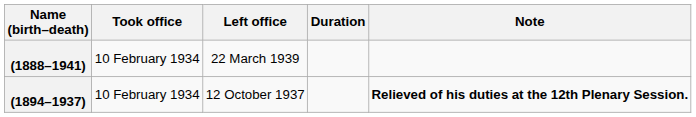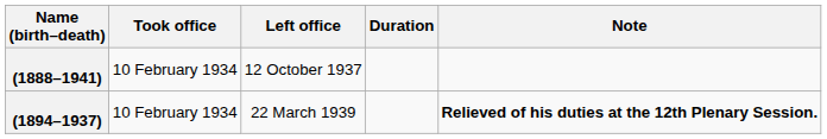 <table class="wikitable plainrowheaders sortable" style="text-align:center;" border="1">
 <tr>
 <th scope="col">Name<br>(birth–death)</th>
 <th scope="col">Took office</th>
 <th scope="col">Left office</th>
 <th scope="col">Duration</th>
 <th scope="col">Note</th>
 </tr>
 <tr>
 <th scope="row"><br>(1888–1941)</th>
 <td>10 February 1934</td>
-<td>22 March 1939</td>
+<td>12 October 1937</td>
 <td></td>
 </tr>
 <tr>
 <th scope="row"><br>(1894–1937)</th>
 <td>10 February 1934</td>
-<td>12 October 1937</td>
+<td>22 March 1939</td>
 <td></td>
 <td align="left"><strong>Relieved of his duties at the 12th Plenary Session.</strong></td>
 </tr>
 </table>
